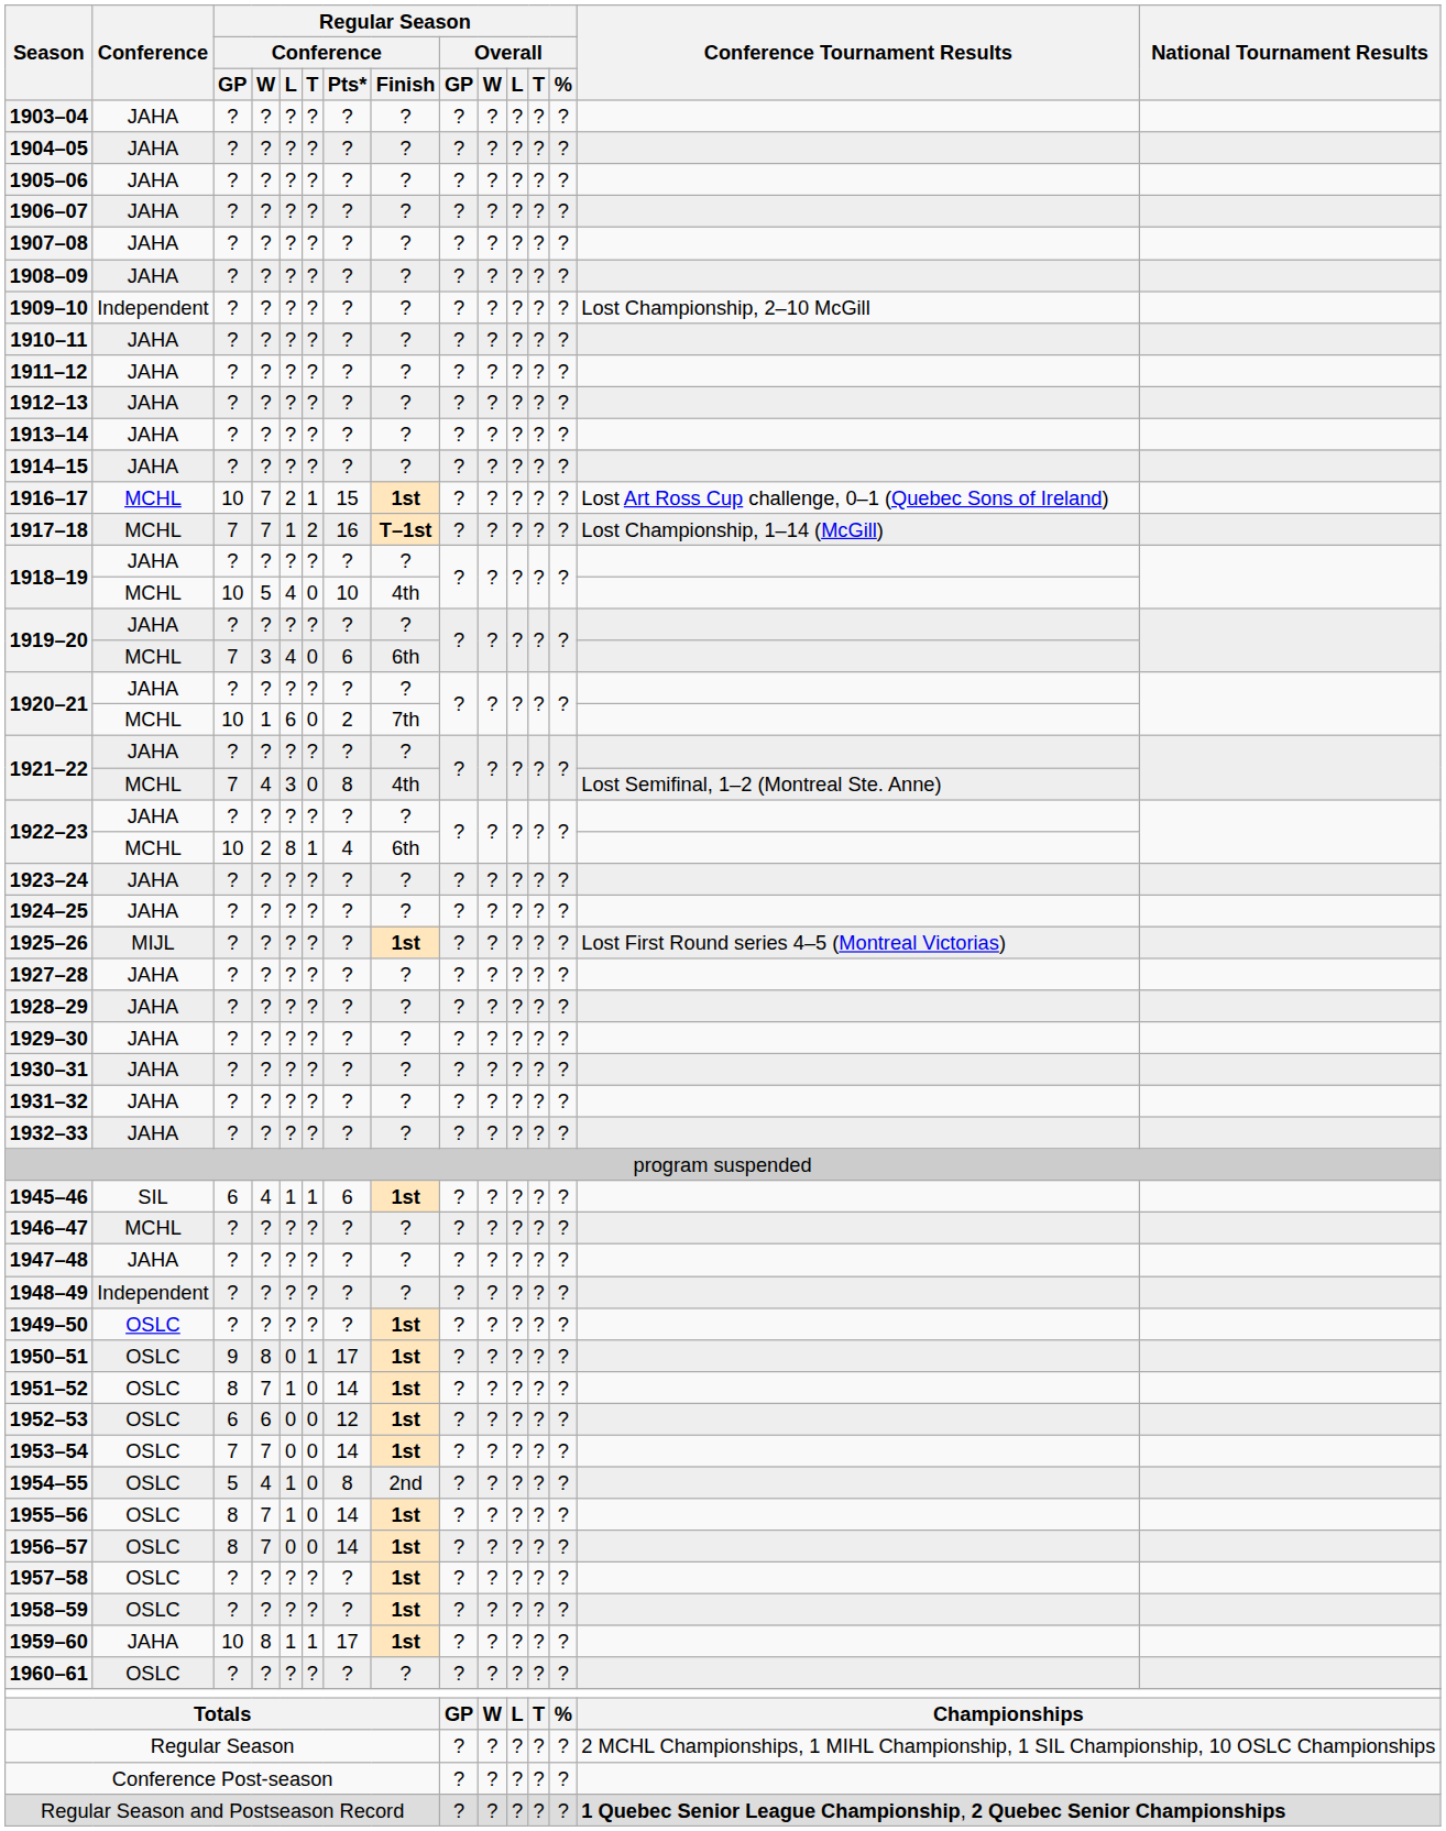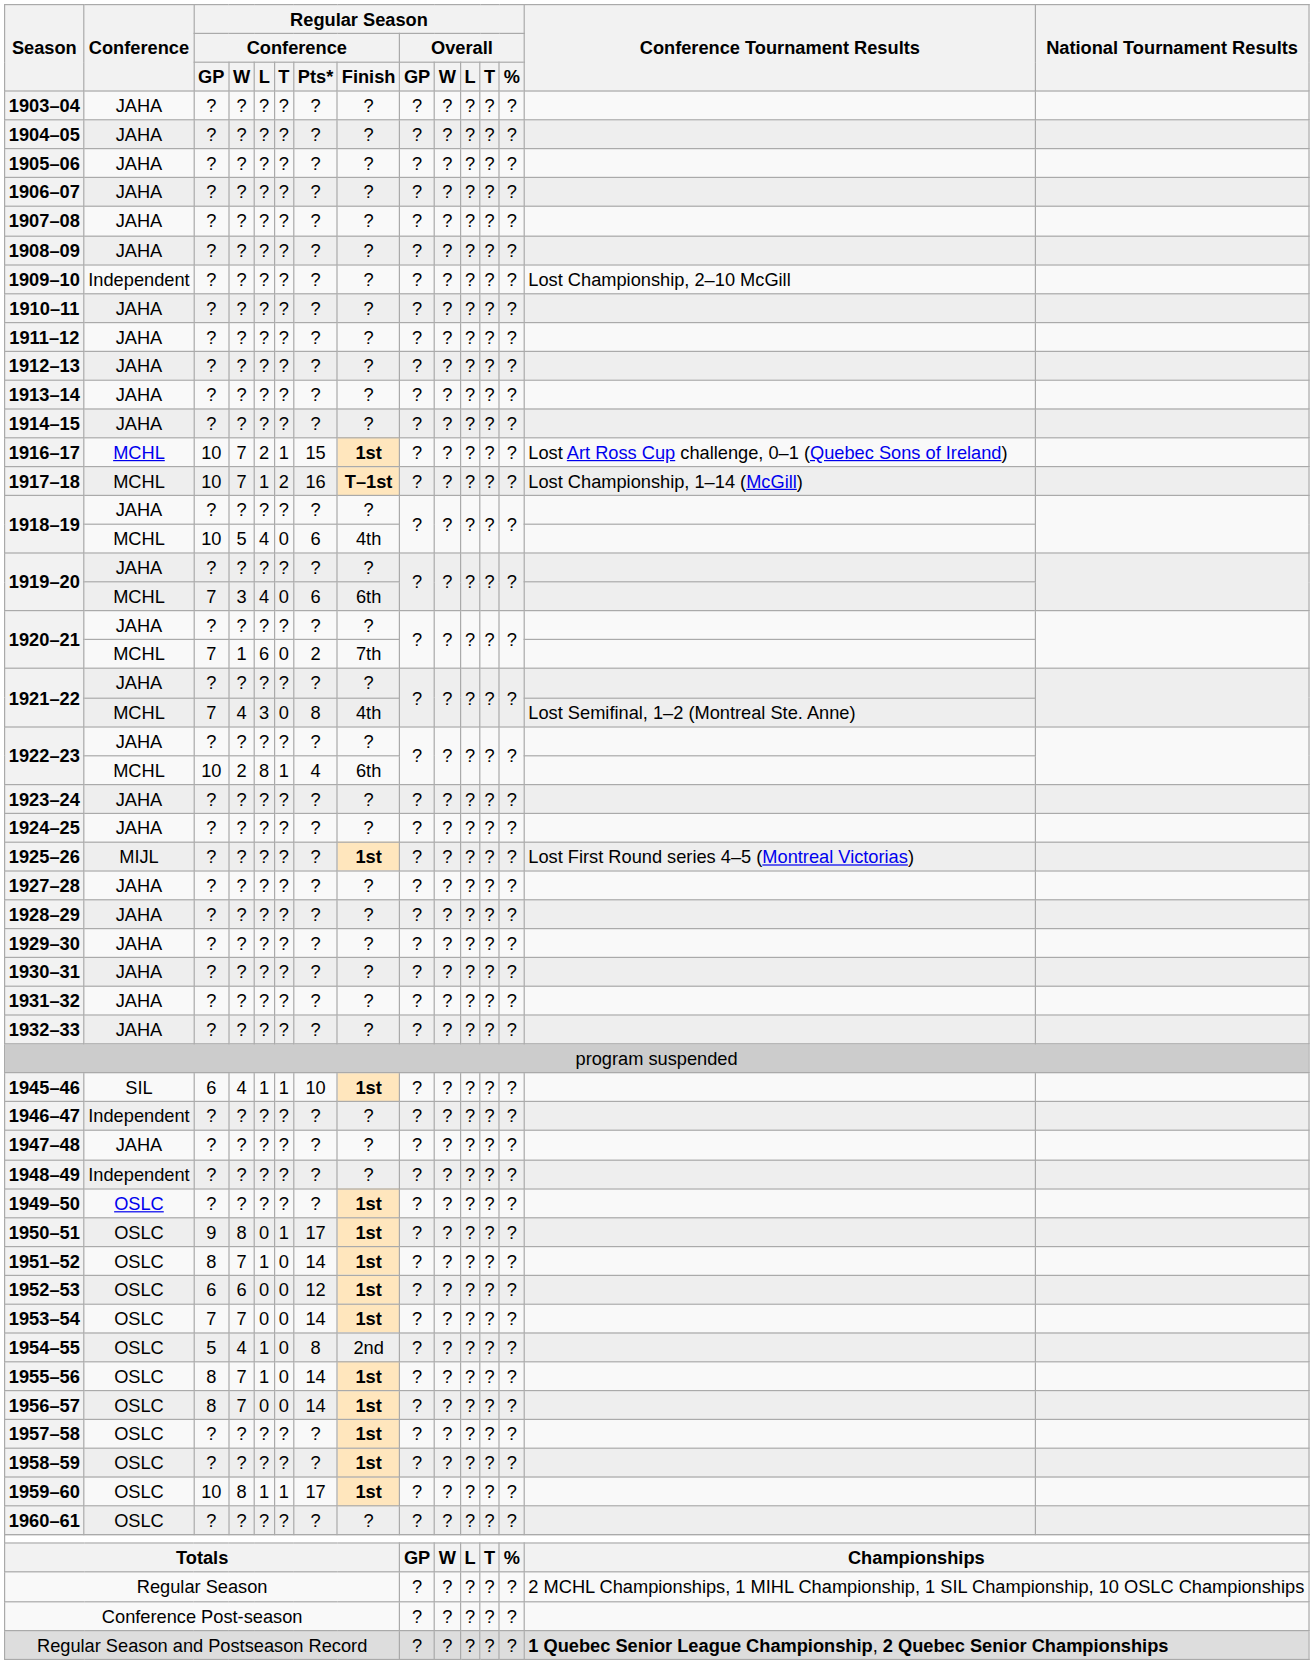 <table class="wikitable" style="text-align: center; font-size: 95%">
 <tr>
 <th rowspan="3">Season</th>
 <th rowspan="3">Conference</th>
 <th colspan="11">Regular Season</th>
 <th rowspan="3">Conference Tournament Results</th>
 <th rowspan="3">National Tournament Results</th>
 </tr>
 <tr>
 <th colspan="6">Conference</th>
 <th colspan="5">Overall</th>
 </tr>
 <tr>
 <th>GP</th>
 <th>W</th>
 <th>L</th>
 <th>T</th>
 <th>Pts*</th>
 <th>Finish</th>
 <th>GP</th>
 <th>W</th>
 <th>L</th>
 <th>T</th>
 <th>%</th>
 </tr>
 <tr>
 <th>1903–04</th>
 <td>JAHA</td>
 <td>?</td>
 <td>?</td>
 <td>?</td>
 <td>?</td>
 <td>?</td>
 <td>?</td>
 <td>?</td>
 <td>?</td>
 <td>?</td>
 <td>?</td>
 <td>?</td>
 <td align="left"></td>
 <td align="left"></td>
 </tr>
 <tr bgcolor=eeeeee>
 <th>1904–05</th>
 <td>JAHA</td>
 <td>?</td>
 <td>?</td>
 <td>?</td>
 <td>?</td>
 <td>?</td>
 <td>?</td>
 <td>?</td>
 <td>?</td>
 <td>?</td>
 <td>?</td>
 <td>?</td>
 <td align="left"></td>
 <td align="left"></td>
 </tr>
 <tr>
 <th>1905–06</th>
 <td>JAHA</td>
 <td>?</td>
 <td>?</td>
 <td>?</td>
 <td>?</td>
 <td>?</td>
 <td>?</td>
 <td>?</td>
 <td>?</td>
 <td>?</td>
 <td>?</td>
 <td>?</td>
 <td align="left"></td>
 <td align="left"></td>
 </tr>
 <tr bgcolor=eeeeee>
 <th>1906–07</th>
 <td>JAHA</td>
 <td>?</td>
 <td>?</td>
 <td>?</td>
 <td>?</td>
 <td>?</td>
 <td>?</td>
 <td>?</td>
 <td>?</td>
 <td>?</td>
 <td>?</td>
 <td>?</td>
 <td align="left"></td>
 <td align="left"></td>
 </tr>
 <tr>
 <th>1907–08</th>
 <td>JAHA</td>
 <td>?</td>
 <td>?</td>
 <td>?</td>
 <td>?</td>
 <td>?</td>
 <td>?</td>
 <td>?</td>
 <td>?</td>
 <td>?</td>
 <td>?</td>
 <td>?</td>
 <td align="left"></td>
 <td align="left"></td>
 </tr>
 <tr bgcolor=eeeeee>
 <th>1908–09</th>
 <td>JAHA</td>
 <td>?</td>
 <td>?</td>
 <td>?</td>
 <td>?</td>
 <td>?</td>
 <td>?</td>
 <td>?</td>
 <td>?</td>
 <td>?</td>
 <td>?</td>
 <td>?</td>
 <td align="left"></td>
 <td align="left"></td>
 </tr>
 <tr>
 <th>1909–10</th>
 <td>Independent</td>
 <td>?</td>
 <td>?</td>
 <td>?</td>
 <td>?</td>
 <td>?</td>
 <td>?</td>
 <td>?</td>
 <td>?</td>
 <td>?</td>
 <td>?</td>
 <td>?</td>
 <td align="left">Lost Championship, 2–10 McGill</td>
 <td align="left"></td>
 </tr>
 <tr bgcolor=eeeeee>
 <th>1910–11</th>
 <td>JAHA</td>
 <td>?</td>
 <td>?</td>
 <td>?</td>
 <td>?</td>
 <td>?</td>
 <td>?</td>
 <td>?</td>
 <td>?</td>
 <td>?</td>
 <td>?</td>
 <td>?</td>
 <td align="left"></td>
 <td align="left"></td>
 </tr>
 <tr>
 <th>1911–12</th>
 <td>JAHA</td>
 <td>?</td>
 <td>?</td>
 <td>?</td>
 <td>?</td>
 <td>?</td>
 <td>?</td>
 <td>?</td>
 <td>?</td>
 <td>?</td>
 <td>?</td>
 <td>?</td>
 <td align="left"></td>
 <td align="left"></td>
 </tr>
 <tr bgcolor=eeeeee>
 <th>1912–13</th>
 <td>JAHA</td>
 <td>?</td>
 <td>?</td>
 <td>?</td>
 <td>?</td>
 <td>?</td>
 <td>?</td>
 <td>?</td>
 <td>?</td>
 <td>?</td>
 <td>?</td>
 <td>?</td>
 <td align="left"></td>
 <td align="left"></td>
 </tr>
 <tr>
 <th>1913–14</th>
 <td>JAHA</td>
 <td>?</td>
 <td>?</td>
 <td>?</td>
 <td>?</td>
 <td>?</td>
 <td>?</td>
 <td>?</td>
 <td>?</td>
 <td>?</td>
 <td>?</td>
 <td>?</td>
 <td align="left"></td>
 <td align="left"></td>
 </tr>
 <tr bgcolor=eeeeee>
 <th>1914–15</th>
 <td>JAHA</td>
 <td>?</td>
 <td>?</td>
 <td>?</td>
 <td>?</td>
 <td>?</td>
 <td>?</td>
 <td>?</td>
 <td>?</td>
 <td>?</td>
 <td>?</td>
 <td>?</td>
 <td align="left"></td>
 <td align="left"></td>
 </tr>
 <tr>
 <th>1916–17</th>
 <td><a href='#'>MCHL</a></td>
 <td>10</td>
 <td>7</td>
 <td>2</td>
 <td>1</td>
 <td>15</td>
 <td style="background: #FFE6BD;"><strong>1st</strong></td>
 <td>?</td>
 <td>?</td>
 <td>?</td>
 <td>?</td>
 <td>?</td>
 <td align="left">Lost <a href='#'>Art Ross Cup</a> challenge, 0–1 (<a href='#'>Quebec Sons of Ireland</a>)</td>
 <td align="left"></td>
 </tr>
 <tr bgcolor=eeeeee>
 <th>1917–18</th>
 <td>MCHL</td>
-<td>7</td>
+<td>10</td>
 <td>7</td>
 <td>1</td>
 <td>2</td>
 <td>16</td>
 <td style="background: #FFE6BD;"><strong>T–1st</strong></td>
 <td>?</td>
 <td>?</td>
 <td>?</td>
 <td>?</td>
 <td>?</td>
 <td align="left">Lost Championship, 1–14 (<a href='#'>McGill</a>)</td>
 <td align="left"></td>
 </tr>
 <tr>
 <th rowspan=2>1918–19</th>
 <td>JAHA</td>
 <td>?</td>
 <td>?</td>
 <td>?</td>
 <td>?</td>
 <td>?</td>
 <td>?</td>
 <td rowspan=2>?</td>
 <td rowspan=2>?</td>
 <td rowspan=2>?</td>
 <td rowspan=2>?</td>
 <td rowspan=2>?</td>
 <td align="left"></td>
 <td rowspan=2 align="left"></td>
 </tr>
 <tr>
 <td>MCHL</td>
 <td>10</td>
 <td>5</td>
 <td>4</td>
 <td>0</td>
-<td>10</td>
+<td>6</td>
 <td>4th</td>
 <td align="left"></td>
 </tr>
 <tr bgcolor=eeeeee>
 <th rowspan=2>1919–20</th>
 <td>JAHA</td>
 <td>?</td>
 <td>?</td>
 <td>?</td>
 <td>?</td>
 <td>?</td>
 <td>?</td>
 <td rowspan=2>?</td>
 <td rowspan=2>?</td>
 <td rowspan=2>?</td>
 <td rowspan=2>?</td>
 <td rowspan=2>?</td>
 <td align="left"></td>
 <td rowspan=2 align="left"></td>
 </tr>
 <tr bgcolor=eeeeee>
 <td>MCHL</td>
 <td>7</td>
 <td>3</td>
 <td>4</td>
 <td>0</td>
 <td>6</td>
 <td>6th</td>
 <td align="left"></td>
 </tr>
 <tr>
 <th rowspan=2>1920–21</th>
 <td>JAHA</td>
 <td>?</td>
 <td>?</td>
 <td>?</td>
 <td>?</td>
 <td>?</td>
 <td>?</td>
 <td rowspan=2>?</td>
 <td rowspan=2>?</td>
 <td rowspan=2>?</td>
 <td rowspan=2>?</td>
 <td rowspan=2>?</td>
 <td align="left"></td>
 <td rowspan=2 align="left"></td>
 </tr>
 <tr>
 <td>MCHL</td>
-<td>10</td>
+<td>7</td>
 <td>1</td>
 <td>6</td>
 <td>0</td>
 <td>2</td>
 <td>7th</td>
 <td align="left"></td>
 </tr>
 <tr bgcolor=eeeeee>
 <th rowspan=2>1921–22</th>
 <td>JAHA</td>
 <td>?</td>
 <td>?</td>
 <td>?</td>
 <td>?</td>
 <td>?</td>
 <td>?</td>
 <td rowspan=2>?</td>
 <td rowspan=2>?</td>
 <td rowspan=2>?</td>
 <td rowspan=2>?</td>
 <td rowspan=2>?</td>
 <td align="left"></td>
 <td rowspan=2 align="left"></td>
 </tr>
 <tr bgcolor=eeeeee>
 <td>MCHL</td>
 <td>7</td>
 <td>4</td>
 <td>3</td>
 <td>0</td>
 <td>8</td>
 <td>4th</td>
 <td align="left">Lost Semifinal, 1–2 (Montreal Ste. Anne)</td>
 </tr>
 <tr>
 <th rowspan=2>1922–23</th>
 <td>JAHA</td>
 <td>?</td>
 <td>?</td>
 <td>?</td>
 <td>?</td>
 <td>?</td>
 <td>?</td>
 <td rowspan=2>?</td>
 <td rowspan=2>?</td>
 <td rowspan=2>?</td>
 <td rowspan=2>?</td>
 <td rowspan=2>?</td>
 <td align="left"></td>
 <td rowspan=2 align="left"></td>
 </tr>
 <tr>
 <td>MCHL</td>
 <td>10</td>
 <td>2</td>
 <td>8</td>
 <td>1</td>
 <td>4</td>
 <td>6th</td>
 <td align="left"></td>
 </tr>
 <tr bgcolor=eeeeee>
 <th>1923–24</th>
 <td>JAHA</td>
 <td>?</td>
 <td>?</td>
 <td>?</td>
 <td>?</td>
 <td>?</td>
 <td>?</td>
 <td>?</td>
 <td>?</td>
 <td>?</td>
 <td>?</td>
 <td>?</td>
 <td align="left"></td>
 <td align="left"></td>
 </tr>
 <tr>
 <th>1924–25</th>
 <td>JAHA</td>
 <td>?</td>
 <td>?</td>
 <td>?</td>
 <td>?</td>
 <td>?</td>
 <td>?</td>
 <td>?</td>
 <td>?</td>
 <td>?</td>
 <td>?</td>
 <td>?</td>
 <td align="left"></td>
 <td align="left"></td>
 </tr>
 <tr bgcolor=eeeeee>
 <th>1925–26</th>
 <td>MIJL</td>
 <td>?</td>
 <td>?</td>
 <td>?</td>
 <td>?</td>
 <td>?</td>
 <td style="background: #FFE6BD;"><strong>1st</strong></td>
 <td>?</td>
 <td>?</td>
 <td>?</td>
 <td>?</td>
 <td>?</td>
 <td align="left">Lost First Round series 4–5 (<a href='#'>Montreal Victorias</a>)</td>
 <td align="left"></td>
 </tr>
 <tr>
 <th>1927–28</th>
 <td>JAHA</td>
 <td>?</td>
 <td>?</td>
 <td>?</td>
 <td>?</td>
 <td>?</td>
 <td>?</td>
 <td>?</td>
 <td>?</td>
 <td>?</td>
 <td>?</td>
 <td>?</td>
 <td align="left"></td>
 <td align="left"></td>
 </tr>
 <tr bgcolor=eeeeee>
 <th>1928–29</th>
 <td>JAHA</td>
 <td>?</td>
 <td>?</td>
 <td>?</td>
 <td>?</td>
 <td>?</td>
 <td>?</td>
 <td>?</td>
 <td>?</td>
 <td>?</td>
 <td>?</td>
 <td>?</td>
 <td align="left"></td>
 <td align="left"></td>
 </tr>
 <tr>
 <th>1929–30</th>
 <td>JAHA</td>
 <td>?</td>
 <td>?</td>
 <td>?</td>
 <td>?</td>
 <td>?</td>
 <td>?</td>
 <td>?</td>
 <td>?</td>
 <td>?</td>
 <td>?</td>
 <td>?</td>
 <td align="left"></td>
 <td align="left"></td>
 </tr>
 <tr bgcolor=eeeeee>
 <th>1930–31</th>
 <td>JAHA</td>
 <td>?</td>
 <td>?</td>
 <td>?</td>
 <td>?</td>
 <td>?</td>
 <td>?</td>
 <td>?</td>
 <td>?</td>
 <td>?</td>
 <td>?</td>
 <td>?</td>
 <td align="left"></td>
 <td align="left"></td>
 </tr>
 <tr>
 <th>1931–32</th>
 <td>JAHA</td>
 <td>?</td>
 <td>?</td>
 <td>?</td>
 <td>?</td>
 <td>?</td>
 <td>?</td>
 <td>?</td>
 <td>?</td>
 <td>?</td>
 <td>?</td>
 <td>?</td>
 <td align="left"></td>
 <td align="left"></td>
 </tr>
 <tr bgcolor=eeeeee>
 <th>1932–33</th>
 <td>JAHA</td>
 <td>?</td>
 <td>?</td>
 <td>?</td>
 <td>?</td>
 <td>?</td>
 <td>?</td>
 <td>?</td>
 <td>?</td>
 <td>?</td>
 <td>?</td>
 <td>?</td>
 <td align="left"></td>
 <td align="left"></td>
 </tr>
 <tr bgcolor=cccccc>
 <td colspan=18>program suspended</td>
 </tr>
 <tr>
 <th>1945–46</th>
 <td>SIL</td>
 <td>6</td>
 <td>4</td>
 <td>1</td>
 <td>1</td>
-<td>6</td>
+<td>10</td>
 <td style="background: #FFE6BD;"><strong>1st</strong></td>
 <td>?</td>
 <td>?</td>
 <td>?</td>
 <td>?</td>
 <td>?</td>
 <td align="left"></td>
 <td align="left"></td>
 </tr>
 <tr bgcolor=eeeeee>
 <th>1946–47</th>
-<td>MCHL</td>
+<td>Independent</td>
 <td>?</td>
 <td>?</td>
 <td>?</td>
 <td>?</td>
 <td>?</td>
 <td>?</td>
 <td>?</td>
 <td>?</td>
 <td>?</td>
 <td>?</td>
 <td>?</td>
 <td align="left"></td>
 <td align="left"></td>
 </tr>
 <tr>
 <th>1947–48</th>
 <td>JAHA</td>
 <td>?</td>
 <td>?</td>
 <td>?</td>
 <td>?</td>
 <td>?</td>
 <td>?</td>
 <td>?</td>
 <td>?</td>
 <td>?</td>
 <td>?</td>
 <td>?</td>
 <td align="left"></td>
 <td align="left"></td>
 </tr>
 <tr bgcolor=eeeeee>
 <th>1948–49</th>
 <td>Independent</td>
 <td>?</td>
 <td>?</td>
 <td>?</td>
 <td>?</td>
 <td>?</td>
 <td>?</td>
 <td>?</td>
 <td>?</td>
 <td>?</td>
 <td>?</td>
 <td>?</td>
 <td align="left"></td>
 <td align="left"></td>
 </tr>
 <tr>
 <th>1949–50</th>
 <td><a href='#'>OSLC</a></td>
 <td>?</td>
 <td>?</td>
 <td>?</td>
 <td>?</td>
 <td>?</td>
 <td style="background: #FFE6BD;"><strong>1st</strong></td>
 <td>?</td>
 <td>?</td>
 <td>?</td>
 <td>?</td>
 <td>?</td>
 <td align="left"></td>
 <td align="left"></td>
 </tr>
 <tr bgcolor=eeeeee>
 <th>1950–51</th>
 <td>OSLC</td>
 <td>9</td>
 <td>8</td>
 <td>0</td>
 <td>1</td>
 <td>17</td>
 <td style="background: #FFE6BD;"><strong>1st</strong></td>
 <td>?</td>
 <td>?</td>
 <td>?</td>
 <td>?</td>
 <td>?</td>
 <td align="left"></td>
 <td align="left"></td>
 </tr>
 <tr>
 <th>1951–52</th>
 <td>OSLC</td>
 <td>8</td>
 <td>7</td>
 <td>1</td>
 <td>0</td>
 <td>14</td>
 <td style="background: #FFE6BD;"><strong>1st</strong></td>
 <td>?</td>
 <td>?</td>
 <td>?</td>
 <td>?</td>
 <td>?</td>
 <td align="left"></td>
 <td align="left"></td>
 </tr>
 <tr bgcolor=eeeeee>
 <th>1952–53</th>
 <td>OSLC</td>
 <td>6</td>
 <td>6</td>
 <td>0</td>
 <td>0</td>
 <td>12</td>
 <td style="background: #FFE6BD;"><strong>1st</strong></td>
 <td>?</td>
 <td>?</td>
 <td>?</td>
 <td>?</td>
 <td>?</td>
 <td align="left"></td>
 <td align="left"></td>
 </tr>
 <tr>
 <th>1953–54</th>
 <td>OSLC</td>
 <td>7</td>
 <td>7</td>
 <td>0</td>
 <td>0</td>
 <td>14</td>
 <td style="background: #FFE6BD;"><strong>1st</strong></td>
 <td>?</td>
 <td>?</td>
 <td>?</td>
 <td>?</td>
 <td>?</td>
 <td align="left"></td>
 <td align="left"></td>
 </tr>
 <tr bgcolor=eeeeee>
 <th>1954–55</th>
 <td>OSLC</td>
 <td>5</td>
 <td>4</td>
 <td>1</td>
 <td>0</td>
 <td>8</td>
 <td>2nd</td>
 <td>?</td>
 <td>?</td>
 <td>?</td>
 <td>?</td>
 <td>?</td>
 <td align="left"></td>
 <td align="left"></td>
 </tr>
 <tr>
 <th>1955–56</th>
 <td>OSLC</td>
 <td>8</td>
 <td>7</td>
 <td>1</td>
 <td>0</td>
 <td>14</td>
 <td style="background: #FFE6BD;"><strong>1st</strong></td>
 <td>?</td>
 <td>?</td>
 <td>?</td>
 <td>?</td>
 <td>?</td>
 <td align="left"></td>
 <td align="left"></td>
 </tr>
 <tr bgcolor=eeeeee>
 <th>1956–57</th>
 <td>OSLC</td>
 <td>8</td>
 <td>7</td>
 <td>0</td>
 <td>0</td>
 <td>14</td>
 <td style="background: #FFE6BD;"><strong>1st</strong></td>
 <td>?</td>
 <td>?</td>
 <td>?</td>
 <td>?</td>
 <td>?</td>
 <td align="left"></td>
 <td align="left"></td>
 </tr>
 <tr>
 <th>1957–58</th>
 <td>OSLC</td>
 <td>?</td>
 <td>?</td>
 <td>?</td>
 <td>?</td>
 <td>?</td>
 <td style="background: #FFE6BD;"><strong>1st</strong></td>
 <td>?</td>
 <td>?</td>
 <td>?</td>
 <td>?</td>
 <td>?</td>
 <td align="left"></td>
 <td align="left"></td>
 </tr>
 <tr bgcolor=eeeeee>
 <th>1958–59</th>
 <td>OSLC</td>
 <td>?</td>
 <td>?</td>
 <td>?</td>
 <td>?</td>
 <td>?</td>
 <td style="background: #FFE6BD;"><strong>1st</strong></td>
 <td>?</td>
 <td>?</td>
 <td>?</td>
 <td>?</td>
 <td>?</td>
 <td align="left"></td>
 <td align="left"></td>
 </tr>
 <tr>
 <th>1959–60</th>
-<td>JAHA</td>
+<td>OSLC</td>
 <td>10</td>
 <td>8</td>
 <td>1</td>
 <td>1</td>
 <td>17</td>
 <td style="background: #FFE6BD;"><strong>1st</strong></td>
 <td>?</td>
 <td>?</td>
 <td>?</td>
 <td>?</td>
 <td>?</td>
 <td align="left"></td>
 <td align="left"></td>
 </tr>
 <tr bgcolor=eeeeee>
 <th>1960–61</th>
 <td>OSLC</td>
 <td>?</td>
 <td>?</td>
 <td>?</td>
 <td>?</td>
 <td>?</td>
 <td>?</td>
 <td>?</td>
 <td>?</td>
 <td>?</td>
 <td>?</td>
 <td>?</td>
 <td align="left"></td>
 <td align="left"></td>
 </tr>
 <tr>
 </tr>
 <tr ->
 </tr>
 <tr>
 <td colspan="15" style="background:#fff;"></td>
 </tr>
 <tr>
 <th colspan="8">Totals</th>
 <th>GP</th>
 <th>W</th>
 <th>L</th>
 <th>T</th>
 <th>%</th>
 <th colspan="2">Championships</th>
 </tr>
 <tr>
 <td colspan="8">Regular Season</td>
 <td>?</td>
 <td>?</td>
 <td>?</td>
 <td>?</td>
 <td>?</td>
 <td colspan="2" align="left">2 MCHL Championships, 1 MIHL Championship, 1 SIL Championship, 10 OSLC Championships</td>
 </tr>
 <tr>
 <td colspan="8">Conference Post-season</td>
 <td>?</td>
 <td>?</td>
 <td>?</td>
 <td>?</td>
 <td>?</td>
 <td colspan="2" align="left"></td>
 </tr>
 <tr bgcolor=dddddd>
 <td colspan="8">Regular Season and Postseason Record</td>
 <td>?</td>
 <td>?</td>
 <td>?</td>
 <td>?</td>
 <td>?</td>
 <td colspan="2" align="left"><strong>1 Quebec Senior League Championship</strong>, <strong>2 Quebec Senior Championships</strong></td>
 </tr>
 </table>
